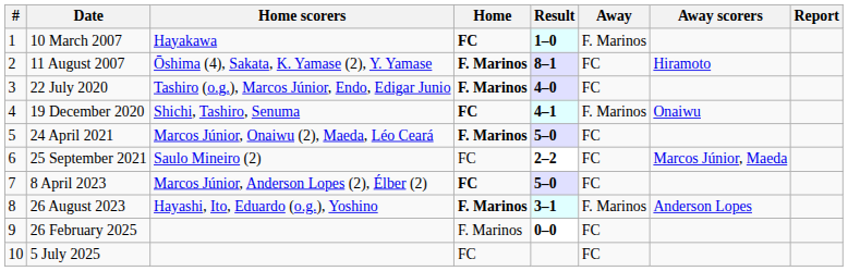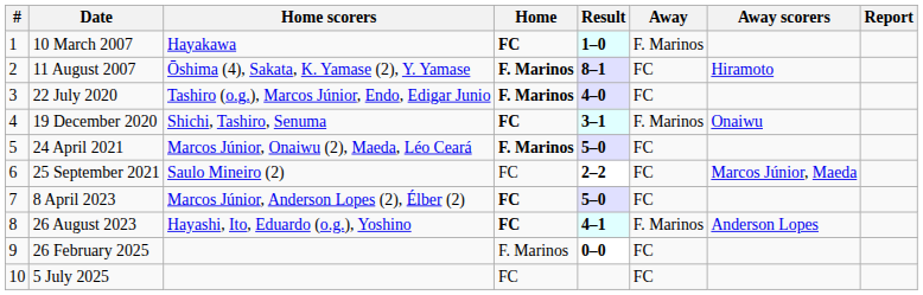 <table class="wikitable">
 <tr>
 <th>#</th>
 <th>Date</th>
 <th>Home scorers</th>
 <th>Home</th>
 <th>Result</th>
 <th>Away</th>
 <th>Away scorers</th>
 <th>Report</th>
 </tr>
 <tr>
 <td>1</td>
 <td>10 March 2007</td>
 <td><a href='#'>Hayakawa</a></td>
 <td><strong>FC</strong></td>
 <td style="background:#e0ffff;"><strong>1–0</strong></td>
 <td>F. Marinos</td>
 <td></td>
 <td></td>
 </tr>
 <tr>
 <td>2</td>
 <td>11 August 2007</td>
 <td><a href='#'>Ōshima</a> (4), <a href='#'>Sakata</a>, <a href='#'>K. Yamase</a> (2), <a href='#'>Y. Yamase</a></td>
 <td><strong>F. Marinos</strong></td>
 <td style="background:#e0e0ff;"><strong>8–1</strong></td>
 <td>FC</td>
 <td><a href='#'>Hiramoto</a></td>
 <td></td>
 </tr>
 <tr>
 <td>3</td>
 <td>22 July 2020</td>
 <td><a href='#'>Tashiro</a> (<a href='#'>o.g.</a>), <a href='#'>Marcos Júnior</a>, <a href='#'>Endo</a>, <a href='#'>Edigar Junio</a></td>
 <td><strong>F. Marinos</strong></td>
 <td style="background:#e0e0ff;"><strong>4–0</strong></td>
 <td>FC</td>
 <td></td>
 <td></td>
 </tr>
 <tr>
 <td>4</td>
 <td>19 December 2020</td>
 <td><a href='#'>Shichi</a>, <a href='#'>Tashiro</a>, <a href='#'>Senuma</a></td>
 <td><strong>FC</strong></td>
-<td style="background:#e0ffff;"><strong>4–1</strong></td>
+<td style="background:#e0ffff;"><strong>3–1</strong></td>
 <td>F. Marinos</td>
 <td><a href='#'>Onaiwu</a></td>
 <td></td>
 </tr>
 <tr>
 <td>5</td>
 <td>24 April 2021</td>
 <td><a href='#'>Marcos Júnior</a>, <a href='#'>Onaiwu</a> (2), <a href='#'>Maeda</a>, <a href='#'>Léo Ceará</a></td>
 <td><strong>F. Marinos</strong></td>
 <td style="background:#e0e0ff;"><strong>5–0</strong></td>
 <td>FC</td>
 <td></td>
 <td></td>
 </tr>
 <tr>
 <td>6</td>
 <td>25 September 2021</td>
 <td><a href='#'>Saulo Mineiro</a> (2)</td>
 <td>FC</td>
 <td style="background:#ffffff;"><strong>2–2</strong></td>
 <td>FC</td>
 <td><a href='#'>Marcos Júnior</a>, <a href='#'>Maeda</a></td>
 <td></td>
 </tr>
 <tr>
 <td>7</td>
 <td>8 April 2023</td>
 <td><a href='#'>Marcos Júnior</a>, <a href='#'>Anderson Lopes</a> (2), <a href='#'>Élber</a> (2)</td>
 <td><strong>FC</strong></td>
 <td style="background:#e0e0ff;"><strong>5–0</strong></td>
 <td>FC</td>
 <td></td>
 <td></td>
 </tr>
 <tr>
 <td>8</td>
 <td>26 August 2023</td>
 <td><a href='#'>Hayashi</a>, <a href='#'>Ito</a>, <a href='#'>Eduardo</a> (<a href='#'>o.g.</a>), <a href='#'>Yoshino</a></td>
-<td><strong>F. Marinos</strong></td>
-<td style="background:#e0ffff;"><strong>3–1</strong></td>
+<td><strong>FC</strong></td>
+<td style="background:#e0ffff;"><strong>4–1</strong></td>
 <td>F. Marinos</td>
 <td><a href='#'>Anderson Lopes</a></td>
 <td></td>
 </tr>
 <tr>
 <td>9</td>
 <td>26 February 2025</td>
 <td></td>
 <td>F. Marinos</td>
 <td style="background:#ffffff;"><strong>0–0</strong></td>
 <td>FC</td>
 <td></td>
 <td></td>
 </tr>
 <tr>
 <td>10</td>
 <td>5 July 2025</td>
 <td></td>
 <td>FC</td>
 <td></td>
 <td>FC</td>
 <td></td>
 <td></td>
 </tr>
 </table>
